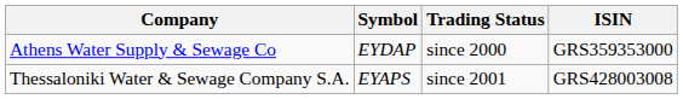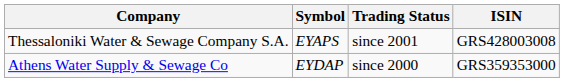 <table class="wikitable">
 <tr>
 <th>Company</th>
 <th>Symbol</th>
 <th>Trading Status</th>
 <th>ISIN</th>
 </tr>
 <tr>
+<td>Thessaloniki Water & Sewage Company S.A.</td>
+<td><em>EYAPS</em></td>
+<td>since 2001</td>
+<td>GRS428003008</td>
+</tr>
+<tr>
 <td><a href='#'>Athens Water Supply & Sewage Co</a></td>
 <td><em>EYDAP</em></td>
 <td>since 2000</td>
 <td>GRS359353000</td>
 </tr>
-<tr>
-<td>Thessaloniki Water & Sewage Company S.A.</td>
-<td><em>EYAPS</em></td>
-<td>since 2001</td>
-<td>GRS428003008</td>
-</tr>
 </table>
